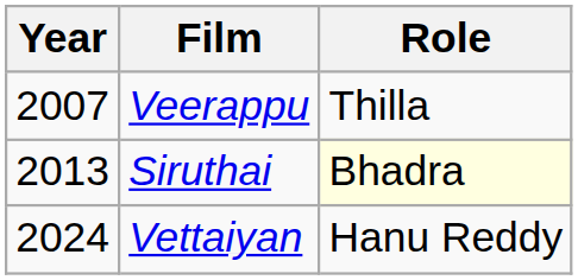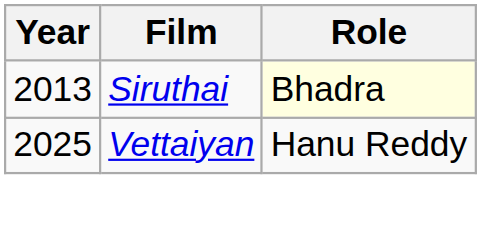 <table class="wikitable">
 <tr>
 <th>Year</th>
 <th>Film</th>
 <th>Role</th>
 </tr>
 <tr>
-<td>2007</td>
-<td><em><a href='#'>Veerappu</a></em></td>
-<td>Thilla</td>
-</tr>
-<tr>
 <td>2013</td>
 <td><em> <a href='#'>Siruthai</a></em></td>
 <td style="background: lightyellow;">Bhadra</td>
 </tr>
 <tr>
-<td>2024</td>
+<td>2025</td>
 <td><em><a href='#'>Vettaiyan</a></em></td>
 <td>Hanu Reddy</td>
 </tr>
 </table>
